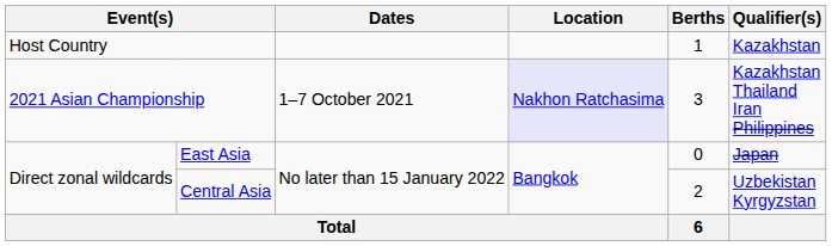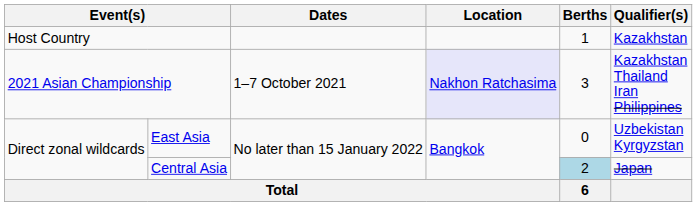 <table class="wikitable">
 <tr>
 <th colspan=2>Event(s)</th>
 <th>Dates</th>
 <th>Location</th>
 <th>Berths</th>
 <th>Qualifier(s)</th>
 </tr>
 <tr>
 <td colspan=2>Host Country</td>
 <td></td>
 <td></td>
 <td style="text-align:center;">1</td>
 <td> <a href='#'>Kazakhstan</a></td>
 </tr>
 <tr>
 <td colspan=2><a href='#'>2021 Asian Championship</a></td>
 <td>1–7 October 2021</td>
 <td style="background: lavender;"> <a href='#'>Nakhon Ratchasima</a></td>
 <td style="text-align:center;">3</td>
 <td> <a href='#'>Kazakhstan</a><br> <a href='#'>Thailand</a><br> <a href='#'>Iran</a><br><s> <a href='#'>Philippines</a></s></td>
 </tr>
 <tr>
 <td rowspan=2>Direct zonal wildcards</td>
 <td><a href='#'>East Asia</a></td>
 <td rowspan=2>No later than 15 January 2022</td>
 <td rowspan=2> <a href='#'>Bangkok</a></td>
 <td style="text-align:center">0</td>
-<td><s> <a href='#'>Japan</a></s></td>
+<td> <a href='#'>Uzbekistan</a><br> <a href='#'>Kyrgyzstan</a></td>
 </tr>
 <tr>
 <td><a href='#'>Central Asia</a></td>
-<td style="text-align:center">2</td>
-<td> <a href='#'>Uzbekistan</a><br> <a href='#'>Kyrgyzstan</a></td>
+<td style="background: lightblue; text-align:center">2</td>
+<td><s> <a href='#'>Japan</a></s></td>
 </tr>
 <tr>
 <th colspan="4">Total</th>
 <th>6</th>
 <th></th>
 </tr>
 </table>
